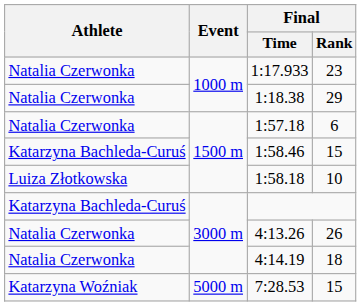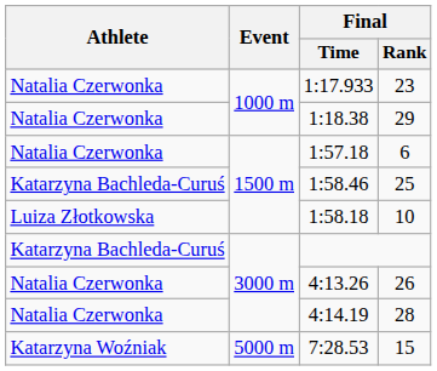 <table class="wikitable" style="font-size:90%">
 <tr>
 <th rowspan=2>Athlete</th>
 <th rowspan=2>Event</th>
 <th colspan=2>Final</th>
 </tr>
 <tr style="font-size:95%">
 <th>Time</th>
 <th>Rank</th>
 </tr>
 <tr align=center>
 <td align=left><a href='#'>Natalia Czerwonka</a></td>
 <td align=left rowspan=2><a href='#'>1000 m</a></td>
 <td>1:17.933</td>
 <td>23</td>
 </tr>
 <tr align=center>
 <td align=left><a href='#'>Natalia Czerwonka</a></td>
 <td>1:18.38</td>
 <td>29</td>
 </tr>
 <tr align=center>
 <td align=left><a href='#'>Natalia Czerwonka</a></td>
 <td align=left rowspan=3><a href='#'>1500 m</a></td>
 <td>1:57.18</td>
 <td>6</td>
 </tr>
 <tr align=center>
 <td align=left><a href='#'>Katarzyna Bachleda-Curuś</a></td>
 <td>1:58.46</td>
-<td>15</td>
+<td>25</td>
 </tr>
 <tr align=center>
 <td align=left><a href='#'>Luiza Złotkowska</a></td>
 <td>1:58.18</td>
 <td>10</td>
 </tr>
 <tr align=center>
 <td align=left><a href='#'>Katarzyna Bachleda-Curuś</a></td>
 <td align=left rowspan=3><a href='#'>3000 m</a></td>
 <td colspan=2></td>
 </tr>
 <tr align=center>
 <td align=left><a href='#'>Natalia Czerwonka</a></td>
 <td>4:13.26</td>
 <td>26</td>
 </tr>
 <tr align=center>
 <td align=left><a href='#'>Natalia Czerwonka</a></td>
 <td>4:14.19</td>
-<td>18</td>
+<td>28</td>
 </tr>
 <tr align=center>
 <td align=left><a href='#'>Katarzyna Woźniak</a></td>
 <td align=left><a href='#'>5000 m</a></td>
 <td>7:28.53</td>
 <td>15</td>
 </tr>
 </table>
